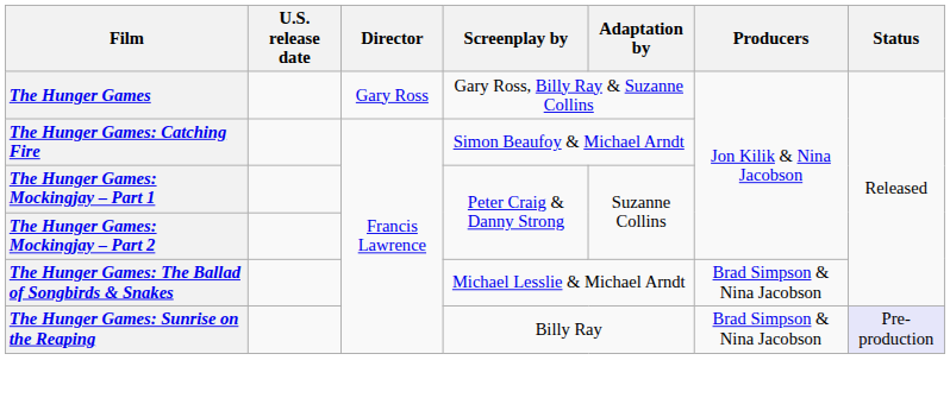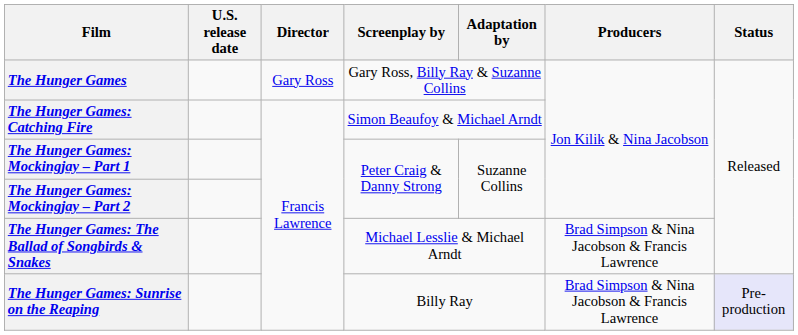 <table class="wikitable plainrowheaders" style="text-align:center">
 <tr>
 <th scope="col">Film</th>
 <th scope="col">U.S. release date</th>
 <th scope="col">Director</th>
 <th scope="col">Screenplay by</th>
 <th scope="col">Adaptation by</th>
 <th scope="col">Producers</th>
 <th scope="col">Status</th>
 </tr>
 <tr>
 <th scope="row" style="text-align:left"><em><a href='#'>The Hunger Games</a></em></th>
 <td></td>
 <td><a href='#'>Gary Ross</a></td>
 <td colspan="2">Gary Ross, <a href='#'>Billy Ray</a> & <a href='#'>Suzanne Collins</a></td>
 <td rowspan="4"><a href='#'>Jon Kilik</a> & <a href='#'>Nina Jacobson</a></td>
 <td rowspan="5">Released</td>
 </tr>
 <tr>
 <th scope="row" style="text-align:left"><em><a href='#'>The Hunger Games: Catching Fire</a></em></th>
 <td></td>
 <td rowspan="5"><a href='#'>Francis Lawrence</a></td>
 <td colspan="2"><a href='#'>Simon Beaufoy</a> & <a href='#'>Michael Arndt</a></td>
 </tr>
 <tr>
 <th scope="row" style="text-align:left"><em><a href='#'>The Hunger Games: Mockingjay – Part 1</a></em></th>
 <td></td>
 <td rowspan="2"><a href='#'>Peter Craig</a> & <a href='#'>Danny Strong</a></td>
 <td rowspan="2">Suzanne Collins</td>
 </tr>
 <tr>
 <th scope="row" style="text-align:left"><em><a href='#'>The Hunger Games: Mockingjay – Part 2</a></em></th>
 <td></td>
 </tr>
 <tr>
 <th scope="row" style="text-align:left"><em><a href='#'>The Hunger Games: The Ballad of Songbirds & Snakes</a></em></th>
 <td></td>
 <td colspan="2"><a href='#'>Michael Lesslie</a> & Michael Arndt</td>
-<td><a href='#'>Brad Simpson</a> & Nina Jacobson</td>
+<td><a href='#'>Brad Simpson</a> & Nina Jacobson & Francis Lawrence</td>
 </tr>
 <tr>
 <th scope="row" style="text-align:left"><em><a href='#'>The Hunger Games: Sunrise on the Reaping</a></em></th>
 <td></td>
 <td colspan="2">Billy Ray</td>
-<td><a href='#'>Brad Simpson</a> & Nina Jacobson</td>
+<td><a href='#'>Brad Simpson</a> & Nina Jacobson & Francis Lawrence</td>
 <td style="background: lavender;">Pre-production</td>
 </tr>
 </table>
